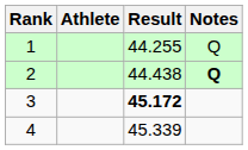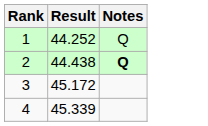 <table class="wikitable" style="text-align:center">
 <tr>
 <th>Rank</th>
-<th>Athlete</th>
 <th>Result</th>
 <th>Notes</th>
 </tr>
 <tr bgcolor=ccffcc>
 <td>1</td>
-<td align=left></td>
-<td>44.255</td>
+<td>44.252</td>
 <td>Q</td>
 </tr>
 <tr bgcolor=ccffcc>
 <td>2</td>
-<td align=left></td>
 <td>44.438</td>
 <td><strong>Q</strong></td>
 </tr>
 <tr>
 <td>3</td>
-<td align=left></td>
-<td><strong>45.172</strong></td>
+<td>45.172</td>
 <td></td>
 </tr>
 <tr>
 <td>4</td>
-<td align=left></td>
 <td>45.339</td>
 <td></td>
 </tr>
 </table>
